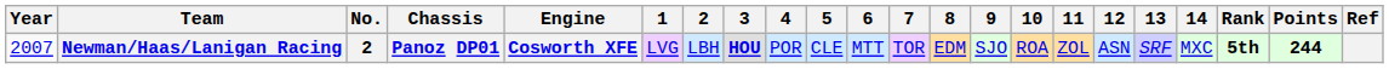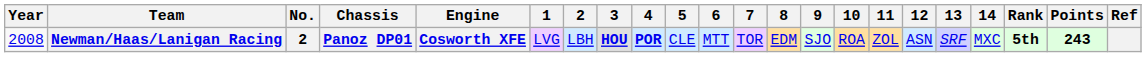 <table class="wikitable" style="text-align:center; font-size:85%">
 <tr>
 <th>Year</th>
 <th>Team</th>
 <th>No.</th>
 <th>Chassis</th>
 <th>Engine</th>
 <th>1</th>
 <th>2</th>
 <th>3</th>
 <th>4</th>
 <th>5</th>
 <th>6</th>
 <th>7</th>
 <th>8</th>
 <th>9</th>
 <th>10</th>
 <th>11</th>
 <th>12</th>
 <th>13</th>
 <th>14</th>
 <th>Rank</th>
 <th>Points</th>
 <th>Ref</th>
 </tr>
 <tr>
-<td><a href='#'>2007</a></td>
+<td><a href='#'>2008</a></td>
 <th nowrap><a href='#'>Newman/Haas/Lanigan Racing</a></th>
 <th>2</th>
 <th nowrap><a href='#'>Panoz</a> <a href='#'>DP01</a></th>
 <th nowrap><a href='#'>Cosworth XFE</a></th>
 <td style="background:#EFCFFF;"><a href='#'>LVG</a><br></td>
 <td style="background:#CFEAFF;"><a href='#'>LBH</a><br></td>
 <td style="background:#DFDFDF;"><strong><a href='#'>HOU</a><br></strong></td>
-<td style="background:#CFEAFF;"><a href='#'>POR</a><br></td>
+<td style="background:#CFEAFF;"><strong><a href='#'>POR</a><br></strong></td>
 <td style="background:#CFEAFF;"><a href='#'>CLE</a><br></td>
 <td style="background:#CFEAFF;"><a href='#'>MTT</a><br></td>
 <td style="background:#EFCFFF;"><a href='#'>TOR</a><br></td>
 <td style="background:#FFDF9F;"><a href='#'>EDM</a><br></td>
 <td style="background:#DFFFDF;"><a href='#'>SJO</a><br></td>
 <td style="background:#FFDF9F;"><a href='#'>ROA</a><br></td>
 <td style="background:#FFDF9F;"><a href='#'>ZOL</a><br></td>
 <td style="background:#CFEAFF;"><a href='#'>ASN</a><br></td>
 <td style="background:#CFCFFF;"><em><a href='#'>SRF</a></em><br></td>
 <td style="background:#DFFFDF;"><a href='#'>MXC</a><br></td>
 <td style="background:#DFFFDF;"><strong>5th</strong></td>
-<td style="background:#DFFFDF;"><strong>244</strong></td>
+<td style="background:#DFFFDF;"><strong>243</strong></td>
 <th></th>
 </tr>
 </table>
